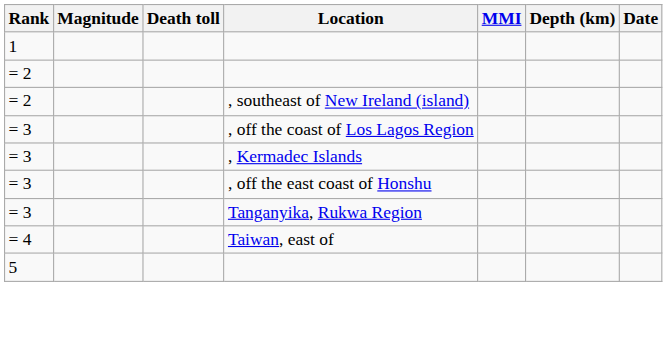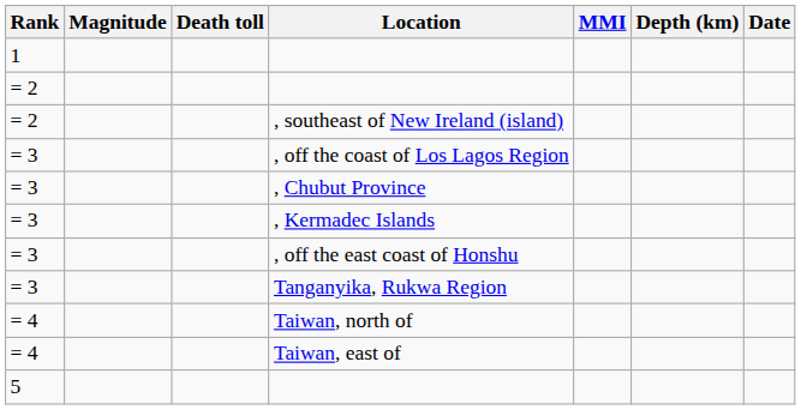 <table class="sortable wikitable" style="font-size:100%;">
 <tr>
 <th>Rank</th>
 <th>Magnitude</th>
 <th>Death toll</th>
 <th>Location</th>
 <th><a href='#'>MMI</a></th>
 <th>Depth (km)</th>
 <th>Date</th>
 </tr>
 <tr>
 <td>1</td>
 <td></td>
 <td></td>
 <td></td>
 <td></td>
 <td></td>
 <td></td>
 </tr>
 <tr>
 <td>= 2</td>
 <td></td>
 <td></td>
 <td></td>
 <td></td>
 <td></td>
 <td></td>
 </tr>
 <tr>
 <td>= 2</td>
 <td></td>
 <td></td>
 <td>, southeast of <a href='#'>New Ireland (island)</a></td>
 <td></td>
 <td></td>
 <td></td>
 </tr>
 <tr>
 <td>= 3</td>
 <td></td>
 <td></td>
 <td>, off the coast of <a href='#'>Los Lagos Region</a></td>
 <td></td>
 <td></td>
 <td></td>
 </tr>
 <tr>
 <td>= 3</td>
 <td></td>
 <td></td>
+<td>, <a href='#'>Chubut Province</a></td>
+<td></td>
+<td></td>
+<td></td>
+</tr>
+<tr>
+<td>= 3</td>
+<td></td>
+<td></td>
 <td>, <a href='#'>Kermadec Islands</a></td>
 <td></td>
 <td></td>
 <td></td>
 </tr>
 <tr>
 <td>= 3</td>
 <td></td>
 <td></td>
 <td>, off the east coast of <a href='#'>Honshu</a></td>
 <td></td>
 <td></td>
 <td></td>
 </tr>
 <tr>
 <td>= 3</td>
 <td></td>
 <td></td>
 <td> <a href='#'>Tanganyika</a>, <a href='#'>Rukwa Region</a></td>
 <td></td>
 <td></td>
 <td></td>
 </tr>
 <tr>
 <td>= 4</td>
 <td></td>
 <td></td>
+<td> <a href='#'>Taiwan</a>, north of</td>
+<td></td>
+<td></td>
+<td></td>
+</tr>
+<tr>
+<td>= 4</td>
+<td></td>
+<td></td>
 <td> <a href='#'>Taiwan</a>, east of</td>
 <td></td>
 <td></td>
 <td></td>
 </tr>
 <tr>
 <td>5</td>
 <td></td>
 <td></td>
 <td></td>
 <td></td>
 <td></td>
 <td></td>
 </tr>
 </table>
